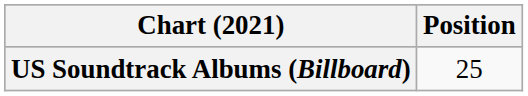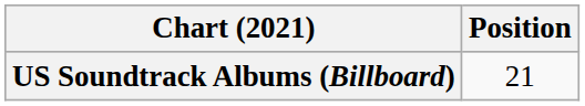 <table class="wikitable plainrowheaders" style="text-align:center">
 <tr>
 <th scope="col">Chart (2021)</th>
 <th scope="col">Position</th>
 </tr>
 <tr>
 <th scope="row">US Soundtrack Albums (<em>Billboard</em>)</th>
-<td>25</td>
+<td>21</td>
 </tr>
 </table>
